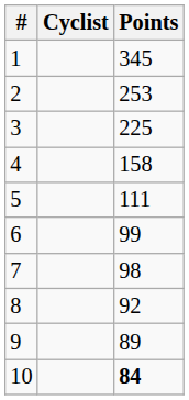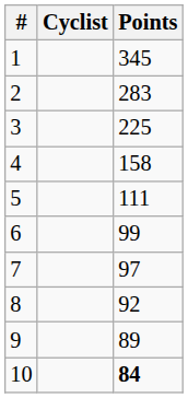 <table class="wikitable">
 <tr>
 <th>#</th>
 <th>Cyclist</th>
 <th>Points</th>
 </tr>
 <tr>
 <td>1</td>
 <td align=left></td>
 <td>345</td>
 </tr>
 <tr>
 <td>2</td>
 <td align=left></td>
-<td>253</td>
+<td>283</td>
 </tr>
 <tr>
 <td>3</td>
 <td align=left></td>
 <td>225</td>
 </tr>
 <tr>
 <td>4</td>
 <td align=left></td>
 <td>158</td>
 </tr>
 <tr>
 <td>5</td>
 <td align=left></td>
 <td>111</td>
 </tr>
 <tr>
 <td>6</td>
 <td align=left></td>
 <td>99</td>
 </tr>
 <tr>
 <td>7</td>
 <td align=left></td>
-<td>98</td>
+<td>97</td>
 </tr>
 <tr>
 <td>8</td>
 <td align=left></td>
 <td>92</td>
 </tr>
 <tr>
 <td>9</td>
 <td align=left></td>
 <td>89</td>
 </tr>
 <tr>
 <td>10</td>
 <td align=left></td>
 <td><strong>84</strong></td>
 </tr>
 </table>
